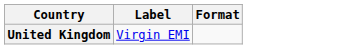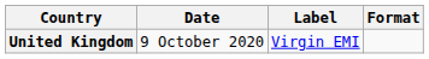 <table class="wikitable plainrowheaders" style="text-align:center;">
 <tr>
 <th scope="col">Country</th>
+<th scope="col">Date</th>
 <th scope="col">Label</th>
 <th scope="col">Format</th>
 </tr>
 <tr>
 <th scope="row">United Kingdom</th>
+<td>9 October 2020</td>
 <td><a href='#'>Virgin EMI</a></td>
 <td></td>
 </tr>
 </table>
